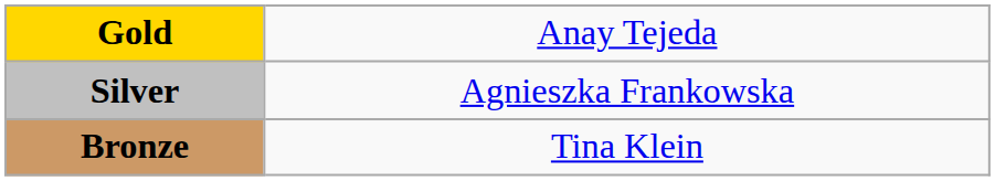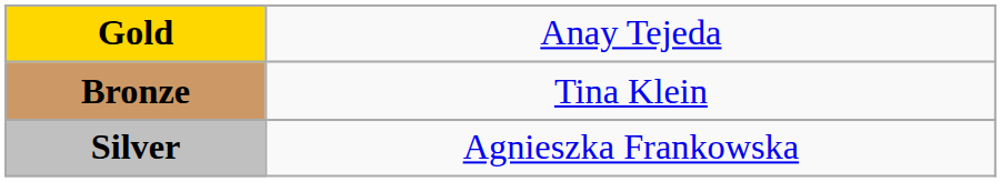 <table class="wikitable" style="text-align:center; " width="35%">
 <tr>
 <td bgcolor="gold"><strong>Gold</strong></td>
 <td><a href='#'>Anay Tejeda</a><br>  <small><em></em></small></td>
 </tr>
 <tr>
+<td bgcolor="CC9966"><strong>Bronze</strong></td>
+<td><a href='#'>Tina Klein</a><br>  <small><em></em></small></td>
+</tr>
+<tr>
 <td bgcolor="silver"><strong>Silver</strong></td>
 <td><a href='#'>Agnieszka Frankowska</a><br>  <small><em></em></small></td>
 </tr>
-<tr>
-<td bgcolor="CC9966"><strong>Bronze</strong></td>
-<td><a href='#'>Tina Klein</a><br>  <small><em></em></small></td>
-</tr>
 </table>
